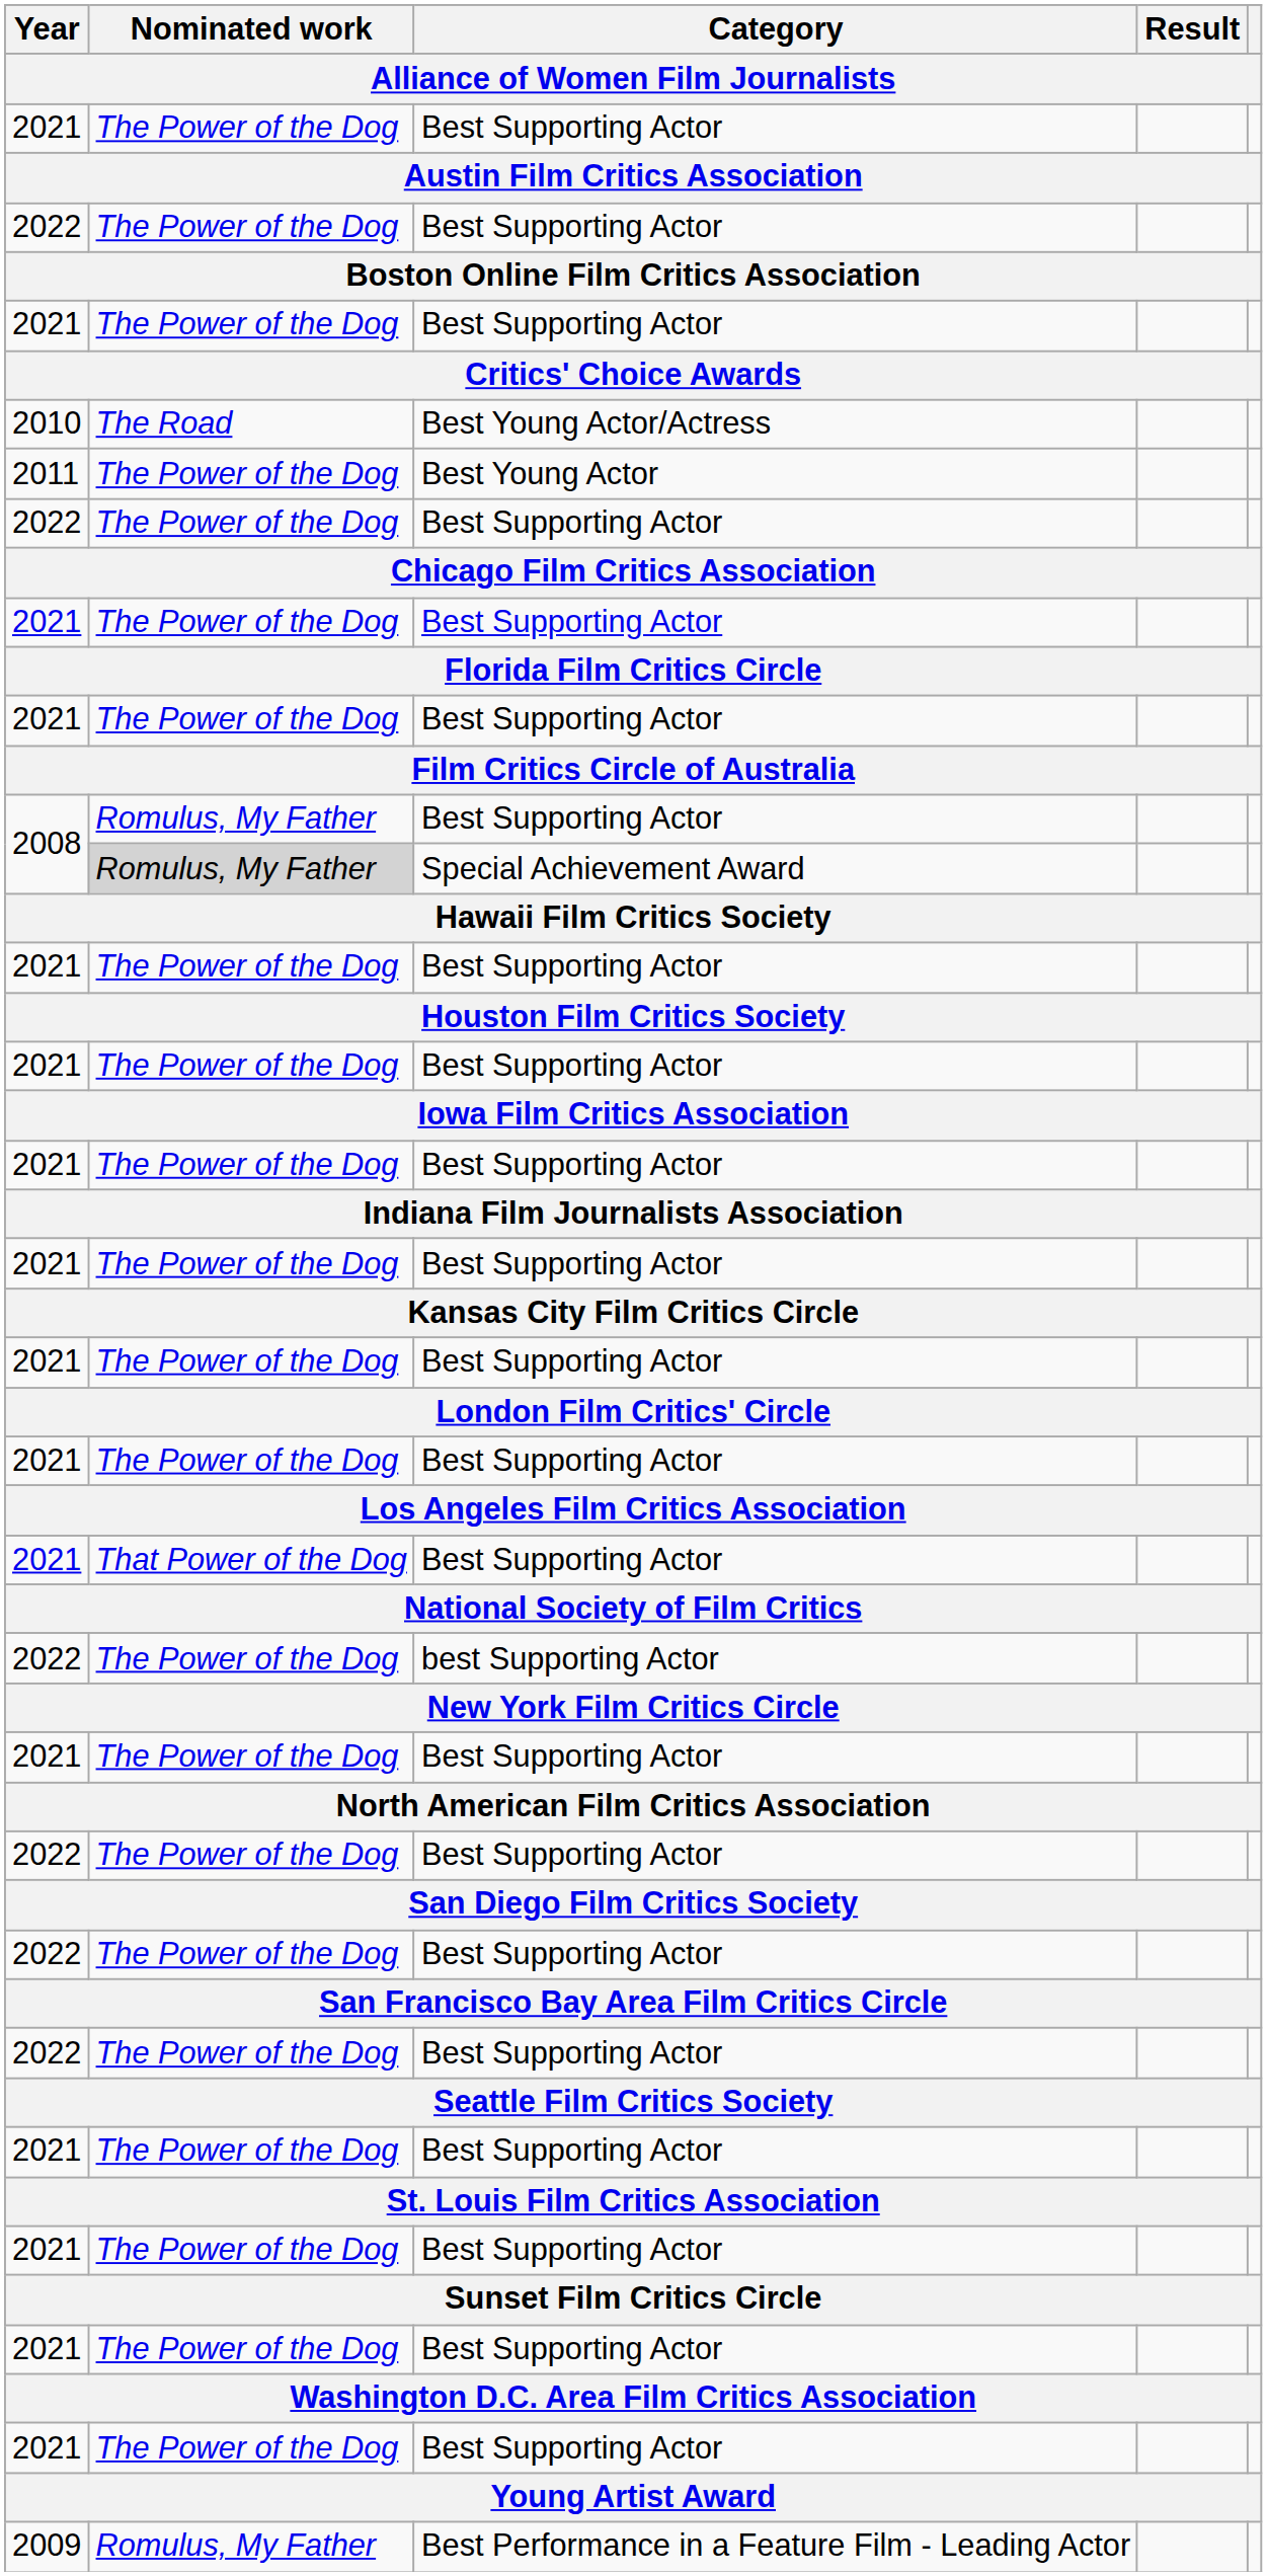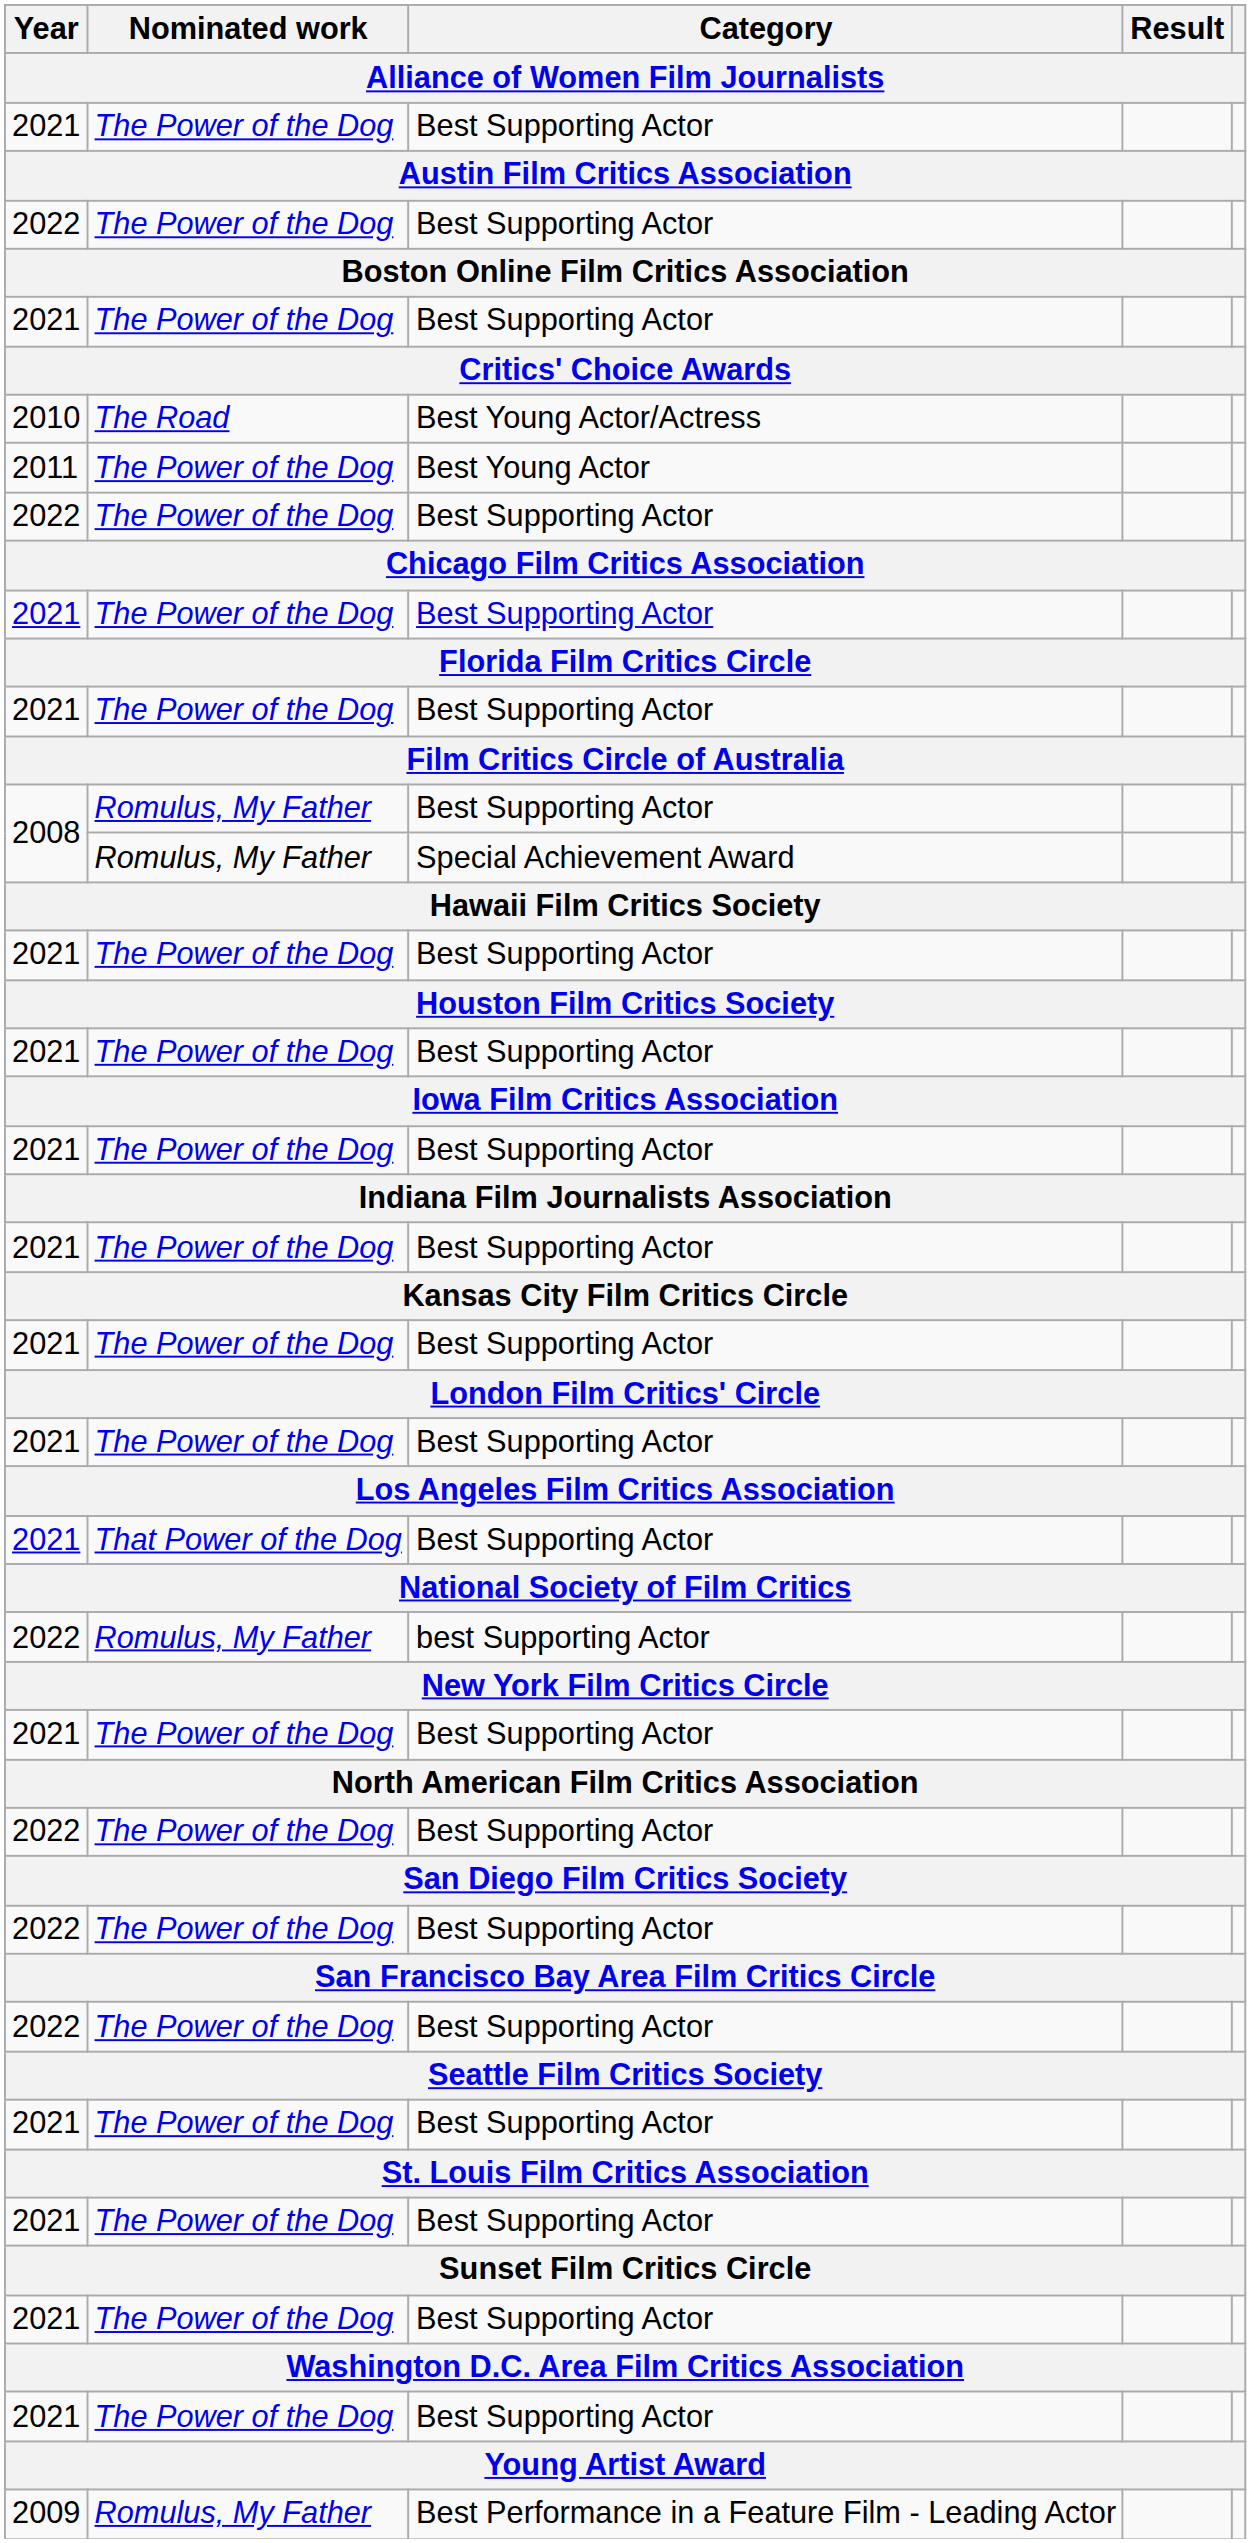 <table class="wikitable">
 <tr>
 <th scope="col">Year</th>
 <th scope="col">Nominated work</th>
 <th scope="col">Category</th>
 <th style="col">Result</th>
 <th style="col"></th>
 </tr>
 <tr>
 <th colspan="5"><a href='#'>Alliance of Women Film Journalists</a></th>
 </tr>
 <tr>
 <td>2021</td>
 <td><em><a href='#'>The Power of the Dog</a></em></td>
 <td>Best Supporting Actor</td>
 <td></td>
 <td></td>
 </tr>
 <tr>
 <th colspan="5"><a href='#'>Austin Film Critics Association</a></th>
 </tr>
 <tr>
 <td>2022</td>
 <td><em><a href='#'>The Power of the Dog</a></em></td>
 <td>Best Supporting Actor</td>
 <td></td>
 <td></td>
 </tr>
 <tr>
 <th colspan="5">Boston Online Film Critics Association</th>
 </tr>
 <tr>
 <td>2021</td>
 <td><em><a href='#'>The Power of the Dog</a></em></td>
 <td>Best Supporting Actor</td>
 <td></td>
 <td></td>
 </tr>
 <tr>
 <th colspan="5"><a href='#'>Critics' Choice Awards</a></th>
 </tr>
 <tr>
 <td>2010</td>
 <td><em><a href='#'>The Road</a></em></td>
 <td>Best Young Actor/Actress</td>
 <td></td>
 <td></td>
 </tr>
 <tr>
 <td>2011</td>
 <td><em><a href='#'>The Power of the Dog</a></em></td>
 <td>Best Young Actor</td>
 <td></td>
 <td></td>
 </tr>
 <tr>
 <td>2022</td>
 <td><em><a href='#'>The Power of the Dog</a></em></td>
 <td>Best Supporting Actor</td>
 <td></td>
 <td></td>
 </tr>
 <tr>
 <th colspan="5"><a href='#'>Chicago Film Critics Association</a></th>
 </tr>
 <tr>
 <td><a href='#'>2021</a></td>
 <td><em><a href='#'>The Power of the Dog</a></em></td>
 <td><a href='#'>Best Supporting Actor</a></td>
 <td></td>
 <td></td>
 </tr>
 <tr>
 <th colspan="5"><a href='#'>Florida Film Critics Circle</a></th>
 </tr>
 <tr>
 <td>2021</td>
 <td><em><a href='#'>The Power of the Dog</a></em></td>
 <td>Best Supporting Actor</td>
 <td></td>
 <td></td>
 </tr>
 <tr>
 <th colspan="5"><a href='#'>Film Critics Circle of Australia </a></th>
 </tr>
 <tr>
 <td rowspan="2">2008</td>
 <td><em><a href='#'>Romulus, My Father</a></em></td>
 <td>Best Supporting Actor</td>
 <td></td>
 <td></td>
 </tr>
 <tr>
-<td style="background: lightgrey;"><em>Romulus, My Father</em></td>
+<td><em>Romulus, My Father</em></td>
 <td>Special Achievement Award</td>
 <td></td>
 <td></td>
 </tr>
 <tr>
 <th colspan="5">Hawaii Film Critics Society</th>
 </tr>
 <tr>
 <td>2021</td>
 <td><em><a href='#'>The Power of the Dog</a></em></td>
 <td>Best Supporting Actor</td>
 <td></td>
 <td></td>
 </tr>
 <tr>
 <th colspan="5"><a href='#'>Houston Film Critics Society</a></th>
 </tr>
 <tr>
 <td>2021</td>
 <td><em><a href='#'>The Power of the Dog</a></em></td>
 <td>Best Supporting Actor</td>
 <td></td>
 <td></td>
 </tr>
 <tr>
 <th colspan="5"><a href='#'>Iowa Film Critics Association</a></th>
 </tr>
 <tr>
 <td>2021</td>
 <td><em><a href='#'>The Power of the Dog</a></em></td>
 <td>Best Supporting Actor</td>
 <td></td>
 <td></td>
 </tr>
 <tr>
 <th colspan="5">Indiana Film Journalists Association</th>
 </tr>
 <tr>
 <td>2021</td>
 <td><em><a href='#'>The Power of the Dog</a></em></td>
 <td>Best Supporting Actor</td>
 <td></td>
 <td></td>
 </tr>
 <tr>
 <th colspan="5">Kansas City Film Critics Circle</th>
 </tr>
 <tr>
 <td>2021</td>
 <td><em><a href='#'>The Power of the Dog</a></em></td>
 <td>Best Supporting Actor</td>
 <td></td>
 <td></td>
 </tr>
 <tr>
 <th colspan="5"><a href='#'>London Film Critics' Circle</a></th>
 </tr>
 <tr>
 <td>2021</td>
 <td><em><a href='#'>The Power of the Dog</a></em></td>
 <td>Best Supporting Actor</td>
 <td></td>
 <td></td>
 </tr>
 <tr>
 <th colspan="5"><a href='#'>Los Angeles Film Critics Association </a></th>
 </tr>
 <tr>
 <td><a href='#'>2021</a></td>
 <td><em><a href='#'>That Power of the Dog</a></em></td>
 <td>Best Supporting Actor</td>
 <td></td>
 <td></td>
 </tr>
 <tr>
 <th colspan="5"><a href='#'>National Society of Film Critics</a></th>
 </tr>
 <tr>
 <td>2022</td>
-<td><em><a href='#'>The Power of the Dog</a></em></td>
+<td><em><a href='#'>Romulus, My Father</a></em></td>
 <td>best Supporting Actor</td>
 <td></td>
 <td></td>
 </tr>
 <tr>
 <th colspan="5"><a href='#'>New York Film Critics Circle</a></th>
 </tr>
 <tr>
 <td>2021</td>
 <td><em><a href='#'>The Power of the Dog</a></em></td>
 <td>Best Supporting Actor</td>
 <td></td>
 <td></td>
 </tr>
 <tr>
 <th colspan="5">North American Film Critics Association</th>
 </tr>
 <tr>
 <td>2022</td>
 <td><em><a href='#'>The Power of the Dog</a></em></td>
 <td>Best Supporting Actor</td>
 <td></td>
 <td></td>
 </tr>
 <tr>
 <th colspan="5"><a href='#'>San Diego Film Critics Society</a></th>
 </tr>
 <tr>
 <td>2022</td>
 <td><em><a href='#'>The Power of the Dog</a></em></td>
 <td>Best Supporting Actor</td>
 <td></td>
 <td></td>
 </tr>
 <tr>
 <th colspan="5"><a href='#'>San Francisco Bay Area Film Critics Circle</a></th>
 </tr>
 <tr>
 <td>2022</td>
 <td><em><a href='#'>The Power of the Dog</a></em></td>
 <td>Best Supporting Actor</td>
 <td></td>
 <td></td>
 </tr>
 <tr>
 <th colspan="5"><a href='#'>Seattle Film Critics Society</a></th>
 </tr>
 <tr>
 <td>2021</td>
 <td><em><a href='#'>The Power of the Dog</a></em></td>
 <td>Best Supporting Actor</td>
 <td></td>
 <td></td>
 </tr>
 <tr>
 <th colspan="5"><a href='#'>St. Louis Film Critics Association </a></th>
 </tr>
 <tr>
 <td>2021</td>
 <td><em><a href='#'>The Power of the Dog</a></em></td>
 <td>Best Supporting Actor</td>
 <td></td>
 <td></td>
 </tr>
 <tr>
 <th colspan="5">Sunset Film Critics Circle</th>
 </tr>
 <tr>
 <td>2021</td>
 <td><em><a href='#'>The Power of the Dog</a></em></td>
 <td>Best Supporting Actor</td>
 <td></td>
 <td></td>
 </tr>
 <tr>
 <th colspan="5"><a href='#'>Washington D.C. Area Film Critics Association </a></th>
 </tr>
 <tr>
 <td>2021</td>
 <td><em><a href='#'>The Power of the Dog</a></em></td>
 <td>Best Supporting Actor</td>
 <td></td>
 <td></td>
 </tr>
 <tr>
 <th colspan="5"><a href='#'>Young Artist Award</a></th>
 </tr>
 <tr>
 <td>2009</td>
 <td><em><a href='#'>Romulus, My Father</a></em></td>
 <td>Best Performance in a Feature Film - Leading Actor</td>
 <td></td>
 <td></td>
 </tr>
 </table>
